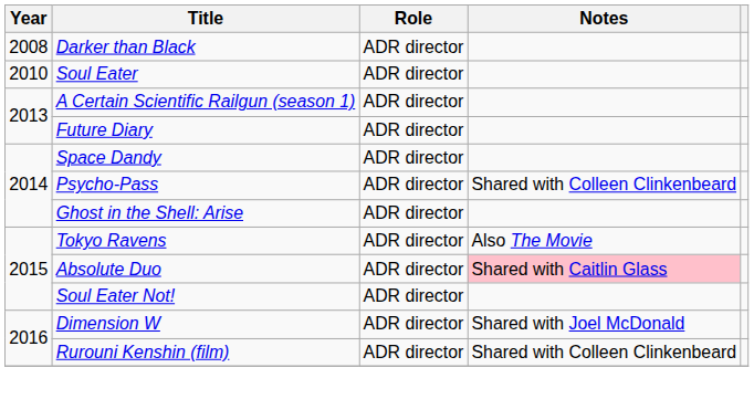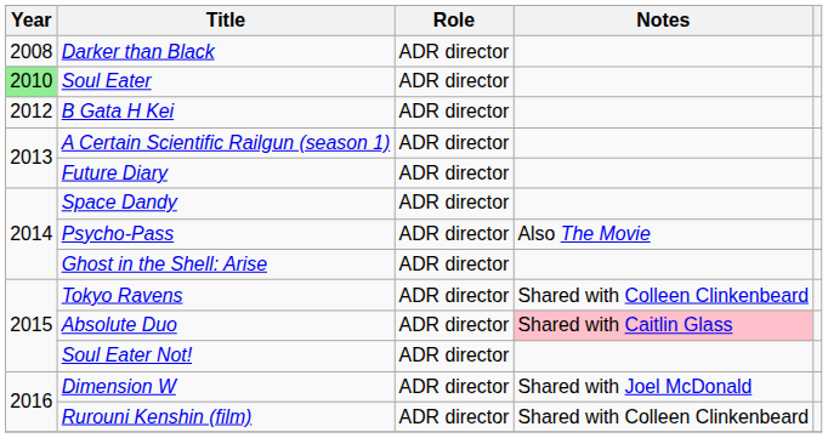 <table class="wikitable sortable plainrowheaders">
 <tr>
 <th>Year</th>
 <th>Title</th>
 <th>Role</th>
 <th class="unsortable">Notes</th>
 <th class="unsortable"></th>
 </tr>
 <tr>
 <td>2008</td>
 <td><em><a href='#'>Darker than Black</a></em></td>
 <td>ADR director</td>
 <td></td>
 <td></td>
 </tr>
 <tr>
-<td>2010</td>
+<td style="background: lightgreen;">2010</td>
 <td><em><a href='#'>Soul Eater</a></em></td>
+<td>ADR director</td>
+<td></td>
+<td></td>
+</tr>
+<tr>
+<td>2012</td>
+<td><em><a href='#'>B Gata H Kei</a></em></td>
 <td>ADR director</td>
 <td></td>
 <td></td>
 </tr>
 <tr>
 <td rowspan="2">2013</td>
 <td><em><a href='#'>A Certain Scientific Railgun (season 1)</a></em></td>
 <td>ADR director</td>
 <td></td>
 <td></td>
 </tr>
 <tr>
 <td><em><a href='#'>Future Diary</a></em></td>
 <td>ADR director</td>
 <td></td>
 <td></td>
 </tr>
 <tr>
 <td rowspan="3">2014</td>
 <td><em><a href='#'>Space Dandy</a></em></td>
 <td>ADR director</td>
 <td></td>
 <td></td>
 </tr>
 <tr>
 <td><em><a href='#'>Psycho-Pass</a></em></td>
 <td>ADR director</td>
-<td>Shared with <a href='#'>Colleen Clinkenbeard</a></td>
+<td>Also <em><a href='#'>The Movie</a></em></td>
 <td></td>
 </tr>
 <tr>
 <td><em><a href='#'>Ghost in the Shell: Arise</a></em></td>
 <td>ADR director</td>
 <td></td>
 <td></td>
 </tr>
 <tr>
 <td rowspan="3">2015</td>
 <td><em><a href='#'>Tokyo Ravens</a></em></td>
 <td>ADR director</td>
-<td>Also <em><a href='#'>The Movie</a></em></td>
+<td>Shared with <a href='#'>Colleen Clinkenbeard</a></td>
 <td></td>
 </tr>
 <tr>
 <td><em><a href='#'>Absolute Duo</a></em></td>
 <td>ADR director</td>
 <td style="background: pink;">Shared with <a href='#'>Caitlin Glass</a></td>
 <td></td>
 </tr>
 <tr>
 <td><em><a href='#'>Soul Eater Not!</a></em></td>
 <td>ADR director</td>
 <td></td>
 <td></td>
 </tr>
 <tr>
 <td rowspan="2">2016</td>
 <td><em><a href='#'>Dimension W</a></em></td>
 <td>ADR director</td>
 <td>Shared with <a href='#'>Joel McDonald</a></td>
 <td></td>
 </tr>
 <tr>
 <td><em><a href='#'>Rurouni Kenshin (film)</a></em></td>
 <td>ADR director</td>
 <td>Shared with Colleen Clinkenbeard</td>
 <td></td>
 </tr>
 <tr>
 </tr>
 </table>
